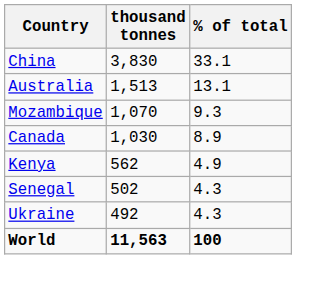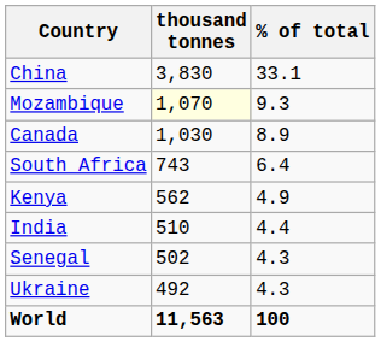 <table class="wikitable floatleft">
 <tr>
 <th>Country</th>
 <th>thousand <br>tonnes</th>
 <th>% of total</th>
 </tr>
 <tr>
 <td><a href='#'>China</a></td>
 <td>3,830</td>
 <td>33.1</td>
 </tr>
 <tr>
-<td><a href='#'>Australia</a></td>
-<td>1,513</td>
-<td>13.1</td>
-</tr>
-<tr>
 <td><a href='#'>Mozambique</a></td>
-<td>1,070</td>
+<td style="background: lightyellow;">1,070</td>
 <td>9.3</td>
 </tr>
 <tr>
 <td><a href='#'>Canada</a></td>
 <td>1,030</td>
 <td>8.9</td>
 </tr>
 <tr>
+<td><a href='#'>South Africa</a></td>
+<td>743</td>
+<td>6.4</td>
+</tr>
+<tr>
 <td><a href='#'>Kenya</a></td>
 <td>562</td>
 <td>4.9</td>
+</tr>
+<tr>
+<td><a href='#'>India</a></td>
+<td>510</td>
+<td>4.4</td>
 </tr>
 <tr>
 <td><a href='#'>Senegal</a></td>
 <td>502</td>
 <td>4.3</td>
 </tr>
 <tr>
 <td><a href='#'>Ukraine</a></td>
 <td>492</td>
 <td>4.3</td>
 </tr>
 <tr>
 <td><strong>World</strong></td>
 <td><strong>11,563</strong></td>
 <td><strong>100</strong></td>
 </tr>
 </table>
